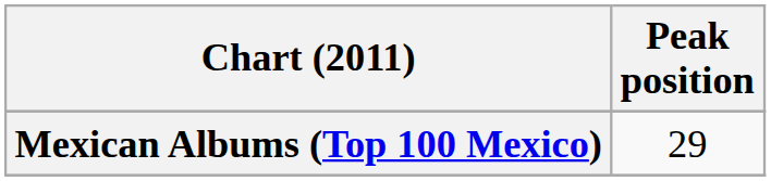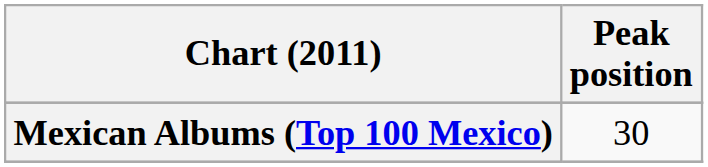 <table class="wikitable sortable plainrowheaders">
 <tr>
 <th scope="col">Chart (2011)</th>
 <th scope="col">Peak<br>position</th>
 </tr>
 <tr>
 </tr>
 <tr>
 </tr>
 <tr>
 </tr>
 <tr>
 </tr>
 <tr>
 </tr>
 <tr>
 </tr>
 <tr>
 </tr>
 <tr>
 </tr>
 <tr>
 </tr>
 <tr>
 </tr>
 <tr>
 </tr>
 <tr>
 </tr>
 <tr>
 </tr>
 <tr>
 </tr>
 <tr>
 <th scope="row">Mexican Albums (<a href='#'>Top 100 Mexico</a>)</th>
-<td align="center">29</td>
+<td align="center">30</td>
 </tr>
 <tr>
 </tr>
 <tr>
 </tr>
 <tr>
 </tr>
 <tr>
 </tr>
 <tr>
 </tr>
 <tr>
 </tr>
 <tr>
 </tr>
 <tr>
 </tr>
 <tr>
 </tr>
 <tr>
 </tr>
 <tr>
 </tr>
 <tr>
 </tr>
 <tr>
 </tr>
 </table>
